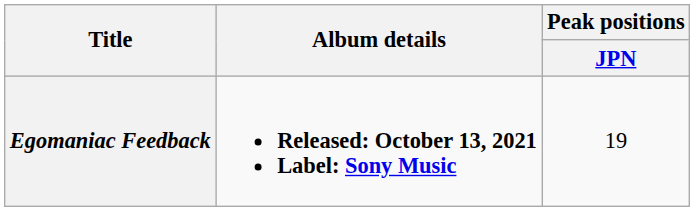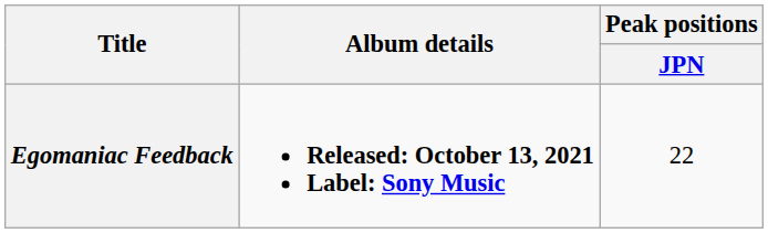 <table class="wikitable plainrowheaders">
 <tr>
 <th scope="col" rowspan="2">Title</th>
 <th scope="col" rowspan="2">Album details</th>
 <th scope="col" colspan="1">Peak positions</th>
 </tr>
 <tr>
 <th scope="col"><a href='#'>JPN</a><br></th>
 </tr>
 <tr>
 <th scope="row"><em>Egomaniac Feedback</em></th>
 <td><strong><br><ul><li>Released: October 13, 2021</li><li>Label: <a href='#'>Sony Music</a></li></ul></strong></td>
-<td align="center">19</td>
+<td align="center">22</td>
 </tr>
 </table>
